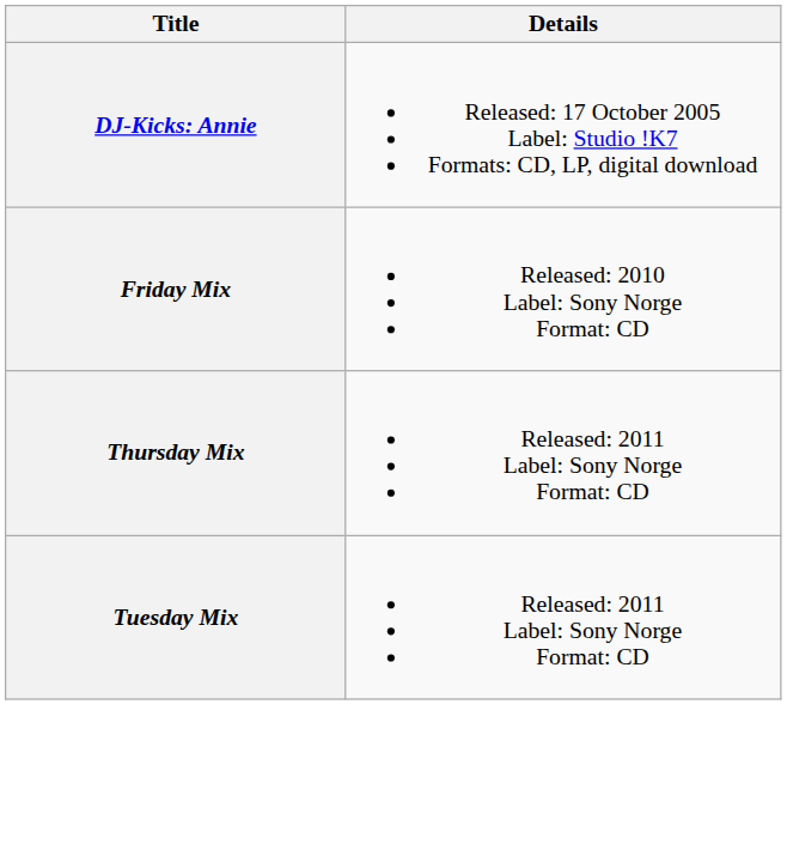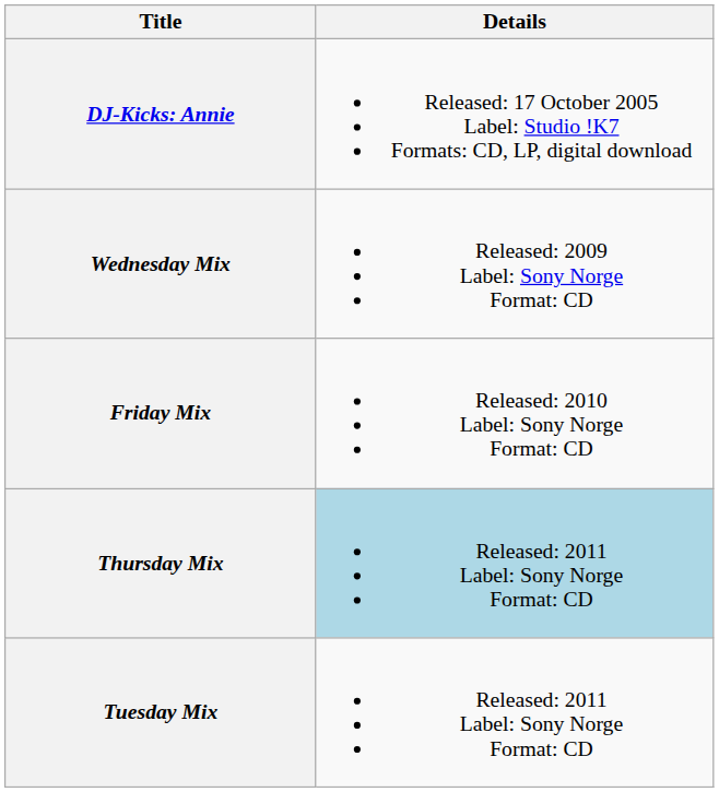 <table class="wikitable plainrowheaders" style="text-align:center;">
 <tr>
 <th scope="col" style="width:14em;">Title</th>
 <th scope="col" style="width:18em;">Details</th>
 </tr>
 <tr>
 <th scope="row"><em><a href='#'>DJ-Kicks: Annie</a></em></th>
 <td><br><ul><li>Released: 17 October 2005</li><li>Label: <a href='#'>Studio !K7</a></li><li>Formats: CD, LP, digital download</li></ul></td>
 </tr>
 <tr>
+<th scope="row"><em>Wednesday Mix</em><br></th>
+<td><br><ul><li>Released: 2009</li><li>Label: <a href='#'>Sony Norge</a></li><li>Format: CD</li></ul></td>
+</tr>
+<tr>
 <th scope="row"><em>Friday Mix</em><br></th>
 <td><br><ul><li>Released: 2010</li><li>Label: Sony Norge</li><li>Format: CD</li></ul></td>
 </tr>
 <tr>
 <th scope="row"><em>Thursday Mix</em><br></th>
-<td><br><ul><li>Released: 2011</li><li>Label: Sony Norge</li><li>Format: CD</li></ul></td>
+<td style="background: lightblue;"><br><ul><li>Released: 2011</li><li>Label: Sony Norge</li><li>Format: CD</li></ul></td>
 </tr>
 <tr>
 <th scope="row"><em>Tuesday Mix</em><br></th>
 <td><br><ul><li>Released: 2011</li><li>Label: Sony Norge</li><li>Format: CD</li></ul></td>
 </tr>
 </table>
